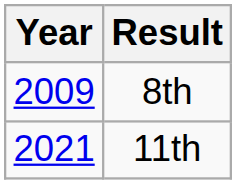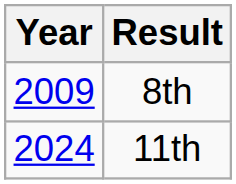 <table class="wikitable" style="text-align:center">
 <tr>
 <th>Year</th>
 <th>Result</th>
 </tr>
 <tr>
 <td><a href='#'>2009</a></td>
 <td>8th</td>
 </tr>
 <tr>
-<td><a href='#'>2021</a></td>
+<td><a href='#'>2024</a></td>
 <td>11th</td>
 </tr>
 </table>
